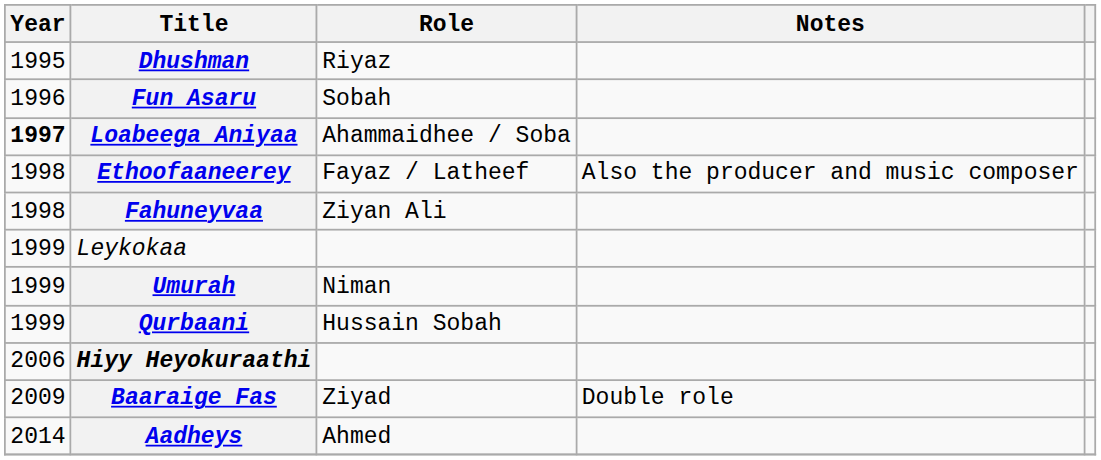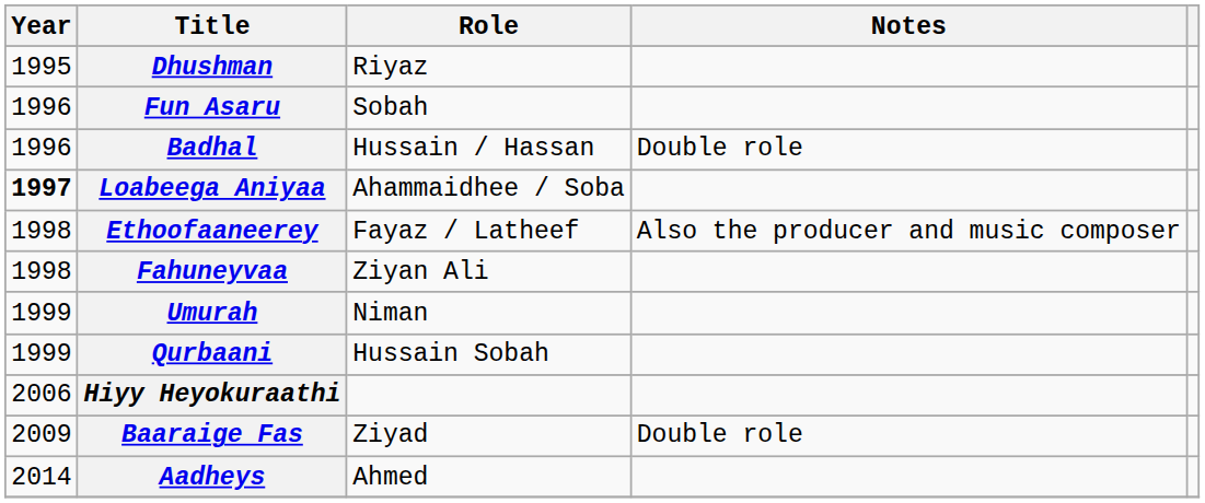 <table class="wikitable sortable plainrowheaders">
 <tr style="background:#ccc; text-align:center;">
 <th scope="col">Year</th>
 <th scope="col">Title</th>
 <th scope="col">Role</th>
 <th scope="col">Notes</th>
 <th scope="col" class="unsortable"></th>
 </tr>
 <tr>
 <td>1995</td>
 <th scope="row"><em><a href='#'>Dhushman</a></em></th>
 <td>Riyaz</td>
 <td></td>
 <td style="text-align: center;"></td>
 </tr>
 <tr>
 <td>1996</td>
 <th scope="row"><em><a href='#'>Fun Asaru</a></em></th>
 <td>Sobah</td>
 <td></td>
 <td style="text-align: center;"></td>
 </tr>
 <tr>
+<td>1996</td>
+<th scope="row"><em><a href='#'>Badhal</a></em></th>
+<td>Hussain / Hassan</td>
+<td>Double role</td>
+<td style="text-align: center;"></td>
+</tr>
+<tr>
 <td><strong>1997</strong></td>
 <th scope="row"><em><a href='#'>Loabeega Aniyaa</a></em></th>
 <td>Ahammaidhee / Soba</td>
 <td></td>
 <td style="text-align: center;"></td>
 </tr>
 <tr>
 <td>1998</td>
 <th scope="row"><em><a href='#'>Ethoofaaneerey</a></em></th>
 <td>Fayaz / Latheef</td>
 <td>Also the producer and music composer</td>
 <td style="text-align: center;"></td>
 </tr>
 <tr>
 <td>1998</td>
 <th scope="row"><em><a href='#'>Fahuneyvaa</a></em></th>
 <td>Ziyan Ali</td>
 <td></td>
 <td style="text-align: center;"></td>
-</tr>
-<tr>
-<td>1999</td>
-<td><em>Leykokaa</em></td>
-<td></td>
-<td></td>
-<td></td>
 </tr>
 <tr>
 <td>1999</td>
 <th scope="row"><em><a href='#'>Umurah</a></em></th>
 <td>Niman</td>
 <td></td>
 <td style="text-align: center;"></td>
 </tr>
 <tr>
 <td>1999</td>
 <th scope="row"><em><a href='#'>Qurbaani</a></em></th>
 <td>Hussain Sobah</td>
 <td></td>
 <td style="text-align: center;"></td>
 </tr>
 <tr>
 <td>2006</td>
 <th scope="row"><em>Hiyy Heyokuraathi</em></th>
 <td></td>
 <td></td>
 <td></td>
 </tr>
 <tr>
 <td>2009</td>
 <th scope="row"><em><a href='#'>Baaraige Fas</a></em></th>
 <td>Ziyad</td>
 <td>Double role</td>
 <td style="text-align: center;"></td>
 </tr>
 <tr>
 <td>2014</td>
 <th scope="row"><em><a href='#'>Aadheys</a></em></th>
 <td>Ahmed</td>
 <td></td>
 <td style="text-align: center;"></td>
 </tr>
 <tr>
 </tr>
 </table>
